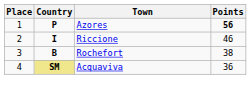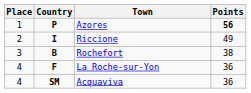 <table class="wikitable" style="text-align;">
 <tr>
 <th width="25">Place</th>
 <th width="25">Country</th>
 <th width="200">Town</th>
 <th width="25">Points</th>
 </tr>
 <tr>
 <td align="center">1</td>
 <td align="center"><strong>P</strong></td>
 <td align="left"><a href='#'>Azores</a></td>
 <td align="center"><strong>56</strong></td>
 </tr>
 <tr>
 <td align="center">2</td>
 <td align="center"><strong>I</strong></td>
 <td align="left"><a href='#'>Riccione</a></td>
-<td align="center">46</td>
+<td align="center">49</td>
 </tr>
 <tr>
 <td align="center">3</td>
 <td align="center"><strong>B</strong></td>
 <td align="left"><a href='#'>Rochefort</a></td>
 <td align="center">38</td>
 </tr>
 <tr>
 <td align="center">4</td>
-<td align="center" style="background: khaki;"><strong>SM</strong></td>
+<td align="center"><strong>F</strong></td>
+<td align="left"><a href='#'>La Roche-sur-Yon</a></td>
+<td align="center">36</td>
+</tr>
+<tr>
+<td align="center">4</td>
+<td align="center"><strong>SM</strong></td>
 <td align="left"><a href='#'>Acquaviva</a></td>
 <td align="center">36</td>
 </tr>
 </table>
